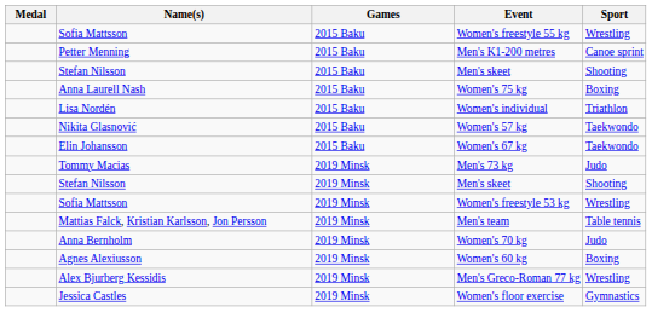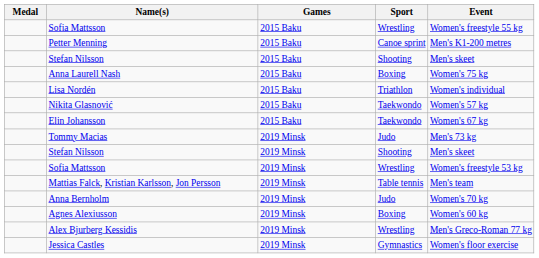 <table class="wikitable sortable" style="font-size: 95%;">
 <tr>
 <th style="width:4em">Medal</th>
 <th style="width:22em">Name(s)</th>
 <th style="width:12em">Games</th>
+<th>Sport</th>
 <th>Event</th>
-<th>Sport</th>
 </tr>
 <tr>
 <td></td>
 <td><a href='#'>Sofia Mattsson</a></td>
 <td> <a href='#'>2015 Baku</a></td>
+<td> <a href='#'>Wrestling</a></td>
 <td><a href='#'>Women's freestyle 55 kg</a></td>
-<td> <a href='#'>Wrestling</a></td>
 </tr>
 <tr>
 <td></td>
 <td><a href='#'>Petter Menning</a></td>
 <td> <a href='#'>2015 Baku</a></td>
+<td> <a href='#'>Canoe sprint</a></td>
 <td><a href='#'>Men's K1-200 metres</a></td>
-<td> <a href='#'>Canoe sprint</a></td>
 </tr>
 <tr>
 <td></td>
 <td><a href='#'>Stefan Nilsson</a></td>
 <td> <a href='#'>2015 Baku</a></td>
+<td> <a href='#'>Shooting</a></td>
 <td><a href='#'>Men's skeet</a></td>
-<td> <a href='#'>Shooting</a></td>
 </tr>
 <tr>
 <td></td>
 <td><a href='#'>Anna Laurell Nash</a></td>
 <td> <a href='#'>2015 Baku</a></td>
+<td> <a href='#'>Boxing</a></td>
 <td><a href='#'>Women's 75 kg</a></td>
-<td> <a href='#'>Boxing</a></td>
 </tr>
 <tr>
 <td></td>
 <td><a href='#'>Lisa Nordén</a></td>
 <td> <a href='#'>2015 Baku</a></td>
+<td> <a href='#'>Triathlon</a></td>
 <td><a href='#'>Women's individual</a></td>
-<td> <a href='#'>Triathlon</a></td>
 </tr>
 <tr>
 <td></td>
 <td><a href='#'>Nikita Glasnović</a></td>
 <td> <a href='#'>2015 Baku</a></td>
+<td> <a href='#'>Taekwondo</a></td>
 <td><a href='#'>Women's 57 kg</a></td>
-<td> <a href='#'>Taekwondo</a></td>
 </tr>
 <tr>
 <td></td>
 <td><a href='#'>Elin Johansson</a></td>
 <td> <a href='#'>2015 Baku</a></td>
+<td> <a href='#'>Taekwondo</a></td>
 <td><a href='#'>Women's 67 kg</a></td>
-<td> <a href='#'>Taekwondo</a></td>
 </tr>
 <tr>
 <td></td>
 <td><a href='#'>Tommy Macias</a></td>
 <td> <a href='#'>2019 Minsk</a></td>
+<td> <a href='#'>Judo</a></td>
 <td><a href='#'>Men's 73 kg</a></td>
-<td> <a href='#'>Judo</a></td>
 </tr>
 <tr>
 <td></td>
 <td><a href='#'>Stefan Nilsson</a></td>
 <td> <a href='#'>2019 Minsk</a></td>
+<td> <a href='#'>Shooting</a></td>
 <td><a href='#'>Men's skeet</a></td>
-<td> <a href='#'>Shooting</a></td>
 </tr>
 <tr>
 <td></td>
 <td><a href='#'>Sofia Mattsson</a></td>
 <td> <a href='#'>2019 Minsk</a></td>
+<td> <a href='#'>Wrestling</a></td>
 <td><a href='#'>Women's freestyle 53 kg</a></td>
-<td> <a href='#'>Wrestling</a></td>
 </tr>
 <tr>
 <td></td>
 <td><a href='#'>Mattias Falck</a>, <a href='#'>Kristian Karlsson</a>, <a href='#'>Jon Persson</a></td>
 <td> <a href='#'>2019 Minsk</a></td>
+<td> <a href='#'>Table tennis</a></td>
 <td><a href='#'>Men's team</a></td>
-<td> <a href='#'>Table tennis</a></td>
 </tr>
 <tr>
 <td></td>
 <td><a href='#'>Anna Bernholm</a></td>
 <td> <a href='#'>2019 Minsk</a></td>
+<td> <a href='#'>Judo</a></td>
 <td><a href='#'>Women's 70 kg</a></td>
-<td> <a href='#'>Judo</a></td>
 </tr>
 <tr>
 <td></td>
 <td><a href='#'>Agnes Alexiusson</a></td>
 <td> <a href='#'>2019 Minsk</a></td>
+<td> <a href='#'>Boxing</a></td>
 <td><a href='#'>Women's 60 kg</a></td>
-<td> <a href='#'>Boxing</a></td>
 </tr>
 <tr>
 <td></td>
 <td><a href='#'>Alex Bjurberg Kessidis</a></td>
 <td> <a href='#'>2019 Minsk</a></td>
+<td> <a href='#'>Wrestling</a></td>
 <td><a href='#'>Men's Greco-Roman 77 kg</a></td>
-<td> <a href='#'>Wrestling</a></td>
 </tr>
 <tr>
 <td></td>
 <td><a href='#'>Jessica Castles</a></td>
 <td> <a href='#'>2019 Minsk</a></td>
+<td> <a href='#'>Gymnastics</a></td>
 <td><a href='#'>Women's floor exercise</a></td>
-<td> <a href='#'>Gymnastics</a></td>
 </tr>
 </table>
